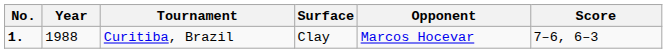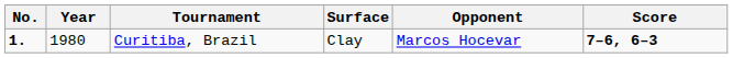 <table class="sortable wikitable">
 <tr>
 <th width=30>No.</th>
 <th width=50>Year</th>
 <th width=180>Tournament</th>
 <th width=50>Surface</th>
 <th style="width:160px">Opponent</th>
 <th style="width:120px" class="unsortable">Score</th>
 </tr>
 <tr>
 <td><strong>1.</strong></td>
-<td>1988</td>
+<td>1980</td>
 <td><a href='#'>Curitiba</a>, Brazil</td>
 <td>Clay</td>
 <td> <a href='#'>Marcos Hocevar</a></td>
-<td>7–6, 6–3</td>
+<td><strong>7–6, 6–3</strong></td>
 </tr>
 </table>
